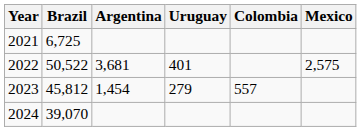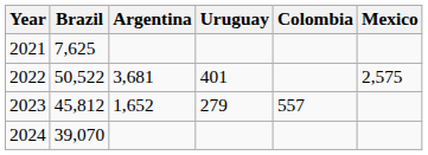 <table class="wikitable">
 <tr>
 <th>Year</th>
 <th>Brazil</th>
 <th>Argentina</th>
 <th>Uruguay</th>
 <th>Colombia</th>
 <th>Mexico</th>
 </tr>
 <tr>
 <td>2021</td>
-<td>6,725</td>
+<td>7,625</td>
 <td></td>
 <td></td>
 <td></td>
 <td></td>
 </tr>
 <tr>
 <td>2022</td>
 <td>50,522</td>
 <td>3,681</td>
 <td>401</td>
 <td></td>
 <td>2,575</td>
 </tr>
 <tr>
 <td>2023</td>
 <td>45,812</td>
-<td>1,454</td>
+<td>1,652</td>
 <td>279</td>
 <td>557</td>
 </tr>
 <tr>
 <td>2024</td>
 <td>39,070</td>
 <td></td>
 <td></td>
 <td></td>
 <td></td>
 </tr>
 </table>
